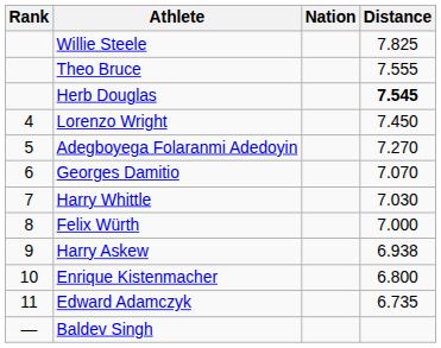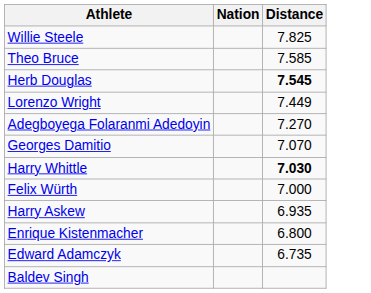 <table class="wikitable sortable" style="text-align:center">
 <tr>
-<th>Rank</th>
 <th>Athlete</th>
 <th>Nation</th>
 <th>Distance</th>
 </tr>
 <tr>
-<td></td>
 <td align=left><a href='#'>Willie Steele</a></td>
 <td align=left></td>
 <td>7.825</td>
 </tr>
 <tr>
-<td></td>
 <td align=left><a href='#'>Theo Bruce</a></td>
 <td align=left></td>
-<td>7.555</td>
+<td>7.585</td>
 </tr>
 <tr>
-<td></td>
 <td align=left><a href='#'>Herb Douglas</a></td>
 <td align=left></td>
 <td><strong>7.545</strong></td>
 </tr>
 <tr>
-<td>4</td>
 <td align=left><a href='#'>Lorenzo Wright</a></td>
 <td align=left></td>
-<td>7.450</td>
+<td>7.449</td>
 </tr>
 <tr>
-<td>5</td>
 <td align=left><a href='#'>Adegboyega Folaranmi Adedoyin</a></td>
 <td align=left></td>
 <td>7.270</td>
 </tr>
 <tr>
-<td>6</td>
 <td align=left><a href='#'>Georges Damitio</a></td>
 <td align=left></td>
 <td>7.070</td>
 </tr>
 <tr>
-<td>7</td>
 <td align=left><a href='#'>Harry Whittle</a></td>
 <td align=left></td>
-<td>7.030</td>
+<td><strong>7.030</strong></td>
 </tr>
 <tr>
-<td>8</td>
 <td align=left><a href='#'>Felix Würth</a></td>
 <td align=left></td>
 <td>7.000</td>
 </tr>
 <tr>
-<td>9</td>
 <td align=left><a href='#'>Harry Askew</a></td>
 <td align=left></td>
-<td>6.938</td>
+<td>6.935</td>
 </tr>
 <tr>
-<td>10</td>
 <td align=left><a href='#'>Enrique Kistenmacher</a></td>
 <td align=left></td>
 <td>6.800</td>
 </tr>
 <tr>
-<td>11</td>
 <td align=left><a href='#'>Edward Adamczyk</a></td>
 <td align=left></td>
 <td>6.735</td>
 </tr>
 <tr>
-<td data-sort-value=12>—</td>
 <td align=left><a href='#'>Baldev Singh</a></td>
 <td align=left></td>
 <td data-sort-value=0.00></td>
 </tr>
 </table>
